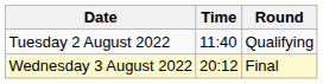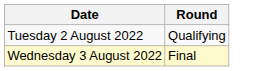 <table class="wikitable">
 <tr>
 <th>Date</th>
-<th>Time</th>
 <th>Round</th>
 </tr>
 <tr>
 <td>Tuesday 2 August 2022</td>
-<td>11:40</td>
 <td>Qualifying</td>
 </tr>
 <tr>
 <td style=background:lemonchiffon>Wednesday 3 August 2022</td>
-<td style=background:lemonchiffon>20:12</td>
 <td style=background:lemonchiffon>Final</td>
 </tr>
 </table>
